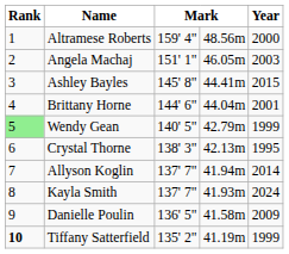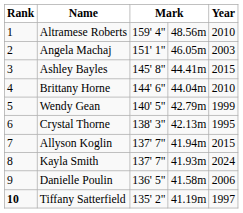 <table class="wikitable">
 <tr>
 <th style="background:white">Rank</th>
 <th style="background:white">Name</th>
 <th colspan="2" style="background:white">Mark</th>
 <th style="background:white">Year</th>
 </tr>
 <tr>
 <td>1</td>
 <td>Altramese Roberts</td>
 <td>159' 4"</td>
 <td>48.56m</td>
-<td>2000</td>
+<td>2010</td>
 </tr>
 <tr>
 <td>2</td>
 <td>Angela Machaj</td>
 <td>151' 1"</td>
 <td>46.05m</td>
 <td>2003</td>
 </tr>
 <tr>
 <td>3</td>
 <td>Ashley Bayles</td>
 <td>145' 8"</td>
 <td>44.41m</td>
 <td>2015</td>
 </tr>
 <tr>
 <td>4</td>
 <td>Brittany Horne</td>
 <td>144' 6"</td>
 <td>44.04m</td>
-<td>2001</td>
+<td>2010</td>
 </tr>
 <tr>
-<td style="background: lightgreen;">5</td>
+<td>5</td>
 <td>Wendy Gean</td>
 <td>140' 5"</td>
 <td>42.79m</td>
 <td>1999</td>
 </tr>
 <tr>
 <td>6</td>
 <td>Crystal Thorne</td>
 <td>138' 3"</td>
 <td>42.13m</td>
 <td>1995</td>
 </tr>
 <tr>
 <td>7</td>
 <td>Allyson Koglin</td>
 <td>137' 7"</td>
 <td>41.94m</td>
-<td>2014</td>
+<td>2015</td>
 </tr>
 <tr>
 <td>8</td>
 <td>Kayla Smith</td>
 <td>137' 7"</td>
 <td>41.93m</td>
 <td>2024</td>
 </tr>
 <tr>
 <td>9</td>
 <td>Danielle Poulin</td>
 <td>136' 5"</td>
 <td>41.58m</td>
-<td>2009</td>
+<td>2006</td>
 </tr>
 <tr>
 <td><strong>10</strong></td>
 <td>Tiffany Satterfield</td>
 <td>135' 2"</td>
 <td>41.19m</td>
-<td>1999</td>
+<td>1997</td>
 </tr>
 </table>
